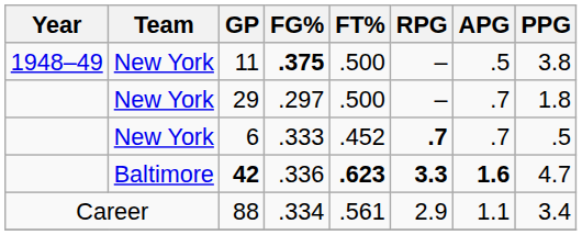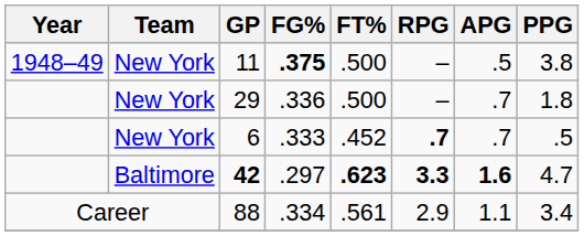 <table class="wikitable sortable" style="font-size:95%; text-align:right;">
 <tr>
 <th>Year</th>
 <th>Team</th>
 <th>GP</th>
 <th>FG%</th>
 <th>FT%</th>
 <th>RPG</th>
 <th>APG</th>
 <th>PPG</th>
 </tr>
 <tr>
 <td style="text-align:left;"><a href='#'>1948–49</a></td>
 <td style="text-align:left;"><a href='#'>New York</a></td>
 <td>11</td>
 <td><strong>.375</strong></td>
 <td>.500</td>
 <td>–</td>
 <td>.5</td>
 <td>3.8</td>
 </tr>
 <tr>
 <td style="text-align:left;"></td>
 <td style="text-align:left;"><a href='#'>New York</a></td>
 <td>29</td>
-<td>.297</td>
+<td>.336</td>
 <td>.500</td>
 <td>–</td>
 <td>.7</td>
 <td>1.8</td>
 </tr>
 <tr>
 <td style="text-align:left;"></td>
 <td style="text-align:left;"><a href='#'>New York</a></td>
 <td>6</td>
 <td>.333</td>
 <td>.452</td>
 <td><strong>.7</strong></td>
 <td>.7</td>
 <td>.5</td>
 </tr>
 <tr>
 <td style="text-align:left;"></td>
 <td style="text-align:left;"><a href='#'>Baltimore</a></td>
 <td><strong>42</strong></td>
-<td>.336</td>
+<td>.297</td>
 <td><strong>.623</strong></td>
 <td><strong>3.3</strong></td>
 <td><strong>1.6</strong></td>
 <td>4.7</td>
 </tr>
 <tr>
 <td style="text-align:center;" colspan="2">Career</td>
 <td>88</td>
 <td>.334</td>
 <td>.561</td>
 <td>2.9</td>
 <td>1.1</td>
 <td>3.4</td>
 </tr>
 <tr>
 </tr>
 </table>
